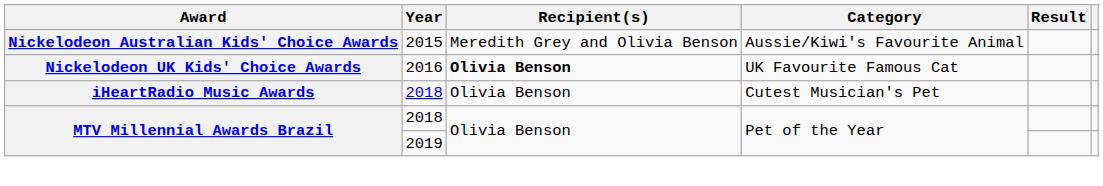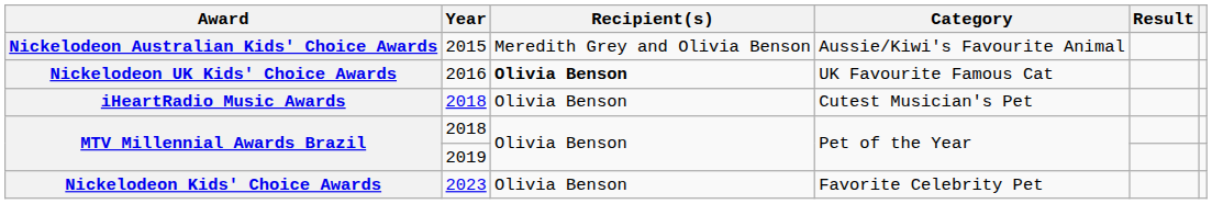 <table class="wikitable sortable plainrowheaders">
 <tr>
 <th scope="col">Award</th>
 <th scope="col">Year</th>
 <th scope="col">Recipient(s)</th>
 <th scope="col">Category</th>
 <th scope="col">Result</th>
 <th scope="col" class="unsortable"></th>
 </tr>
 <tr>
 <th scope="row"><a href='#'>Nickelodeon Australian Kids' Choice Awards</a></th>
 <td>2015</td>
 <td>Meredith Grey and Olivia Benson</td>
 <td>Aussie/Kiwi's Favourite Animal</td>
 <td></td>
 <td style="text-align:center;"></td>
 </tr>
 <tr>
 <th scope="row"><a href='#'>Nickelodeon UK Kids' Choice Awards</a></th>
 <td>2016</td>
 <td><strong>Olivia Benson</strong></td>
 <td>UK Favourite Famous Cat</td>
 <td></td>
 <td style="text-align:center;"></td>
 </tr>
 <tr>
 <th scope="row"><a href='#'>iHeartRadio Music Awards</a></th>
 <td><a href='#'>2018</a></td>
 <td>Olivia Benson</td>
 <td>Cutest Musician's Pet</td>
 <td></td>
 <td style="text-align:center;"></td>
 </tr>
 <tr>
 <th scope="row"  rowspan="2"><a href='#'>MTV Millennial Awards Brazil</a></th>
 <td>2018</td>
 <td rowspan="2">Olivia Benson</td>
 <td rowspan="2">Pet of the Year</td>
 <td></td>
 <td style="text-align:center;"></td>
 </tr>
 <tr>
 <td>2019</td>
 <td></td>
 <td style="text-align:center;"></td>
 </tr>
+<tr>
+<th scope="row"><a href='#'>Nickelodeon Kids' Choice Awards</a></th>
+<td><a href='#'>2023</a></td>
+<td>Olivia Benson</td>
+<td>Favorite Celebrity Pet</td>
+<td></td>
+<td style="text-align:center;"></td>
+</tr>
 </table>
